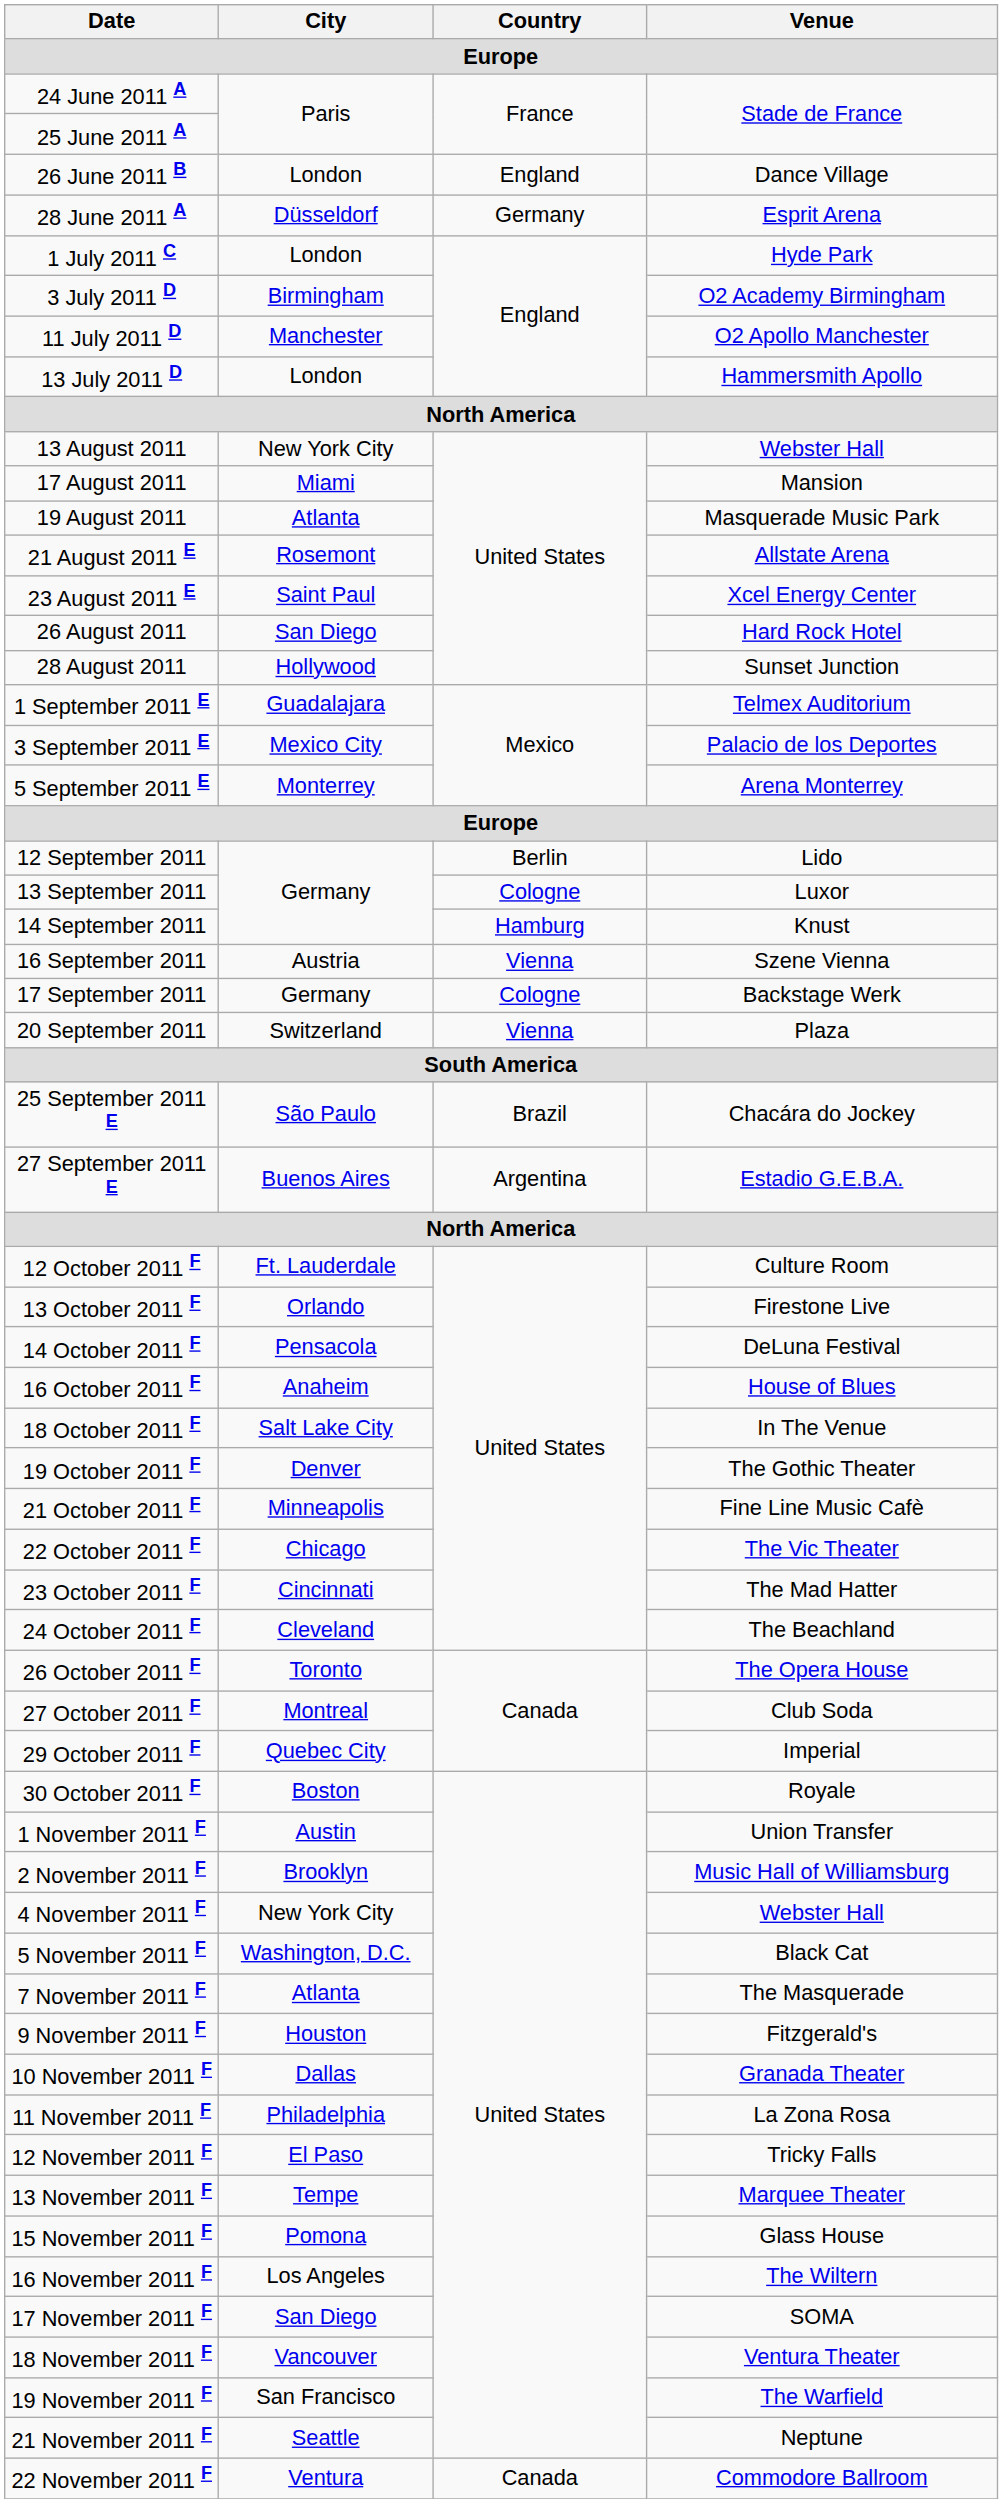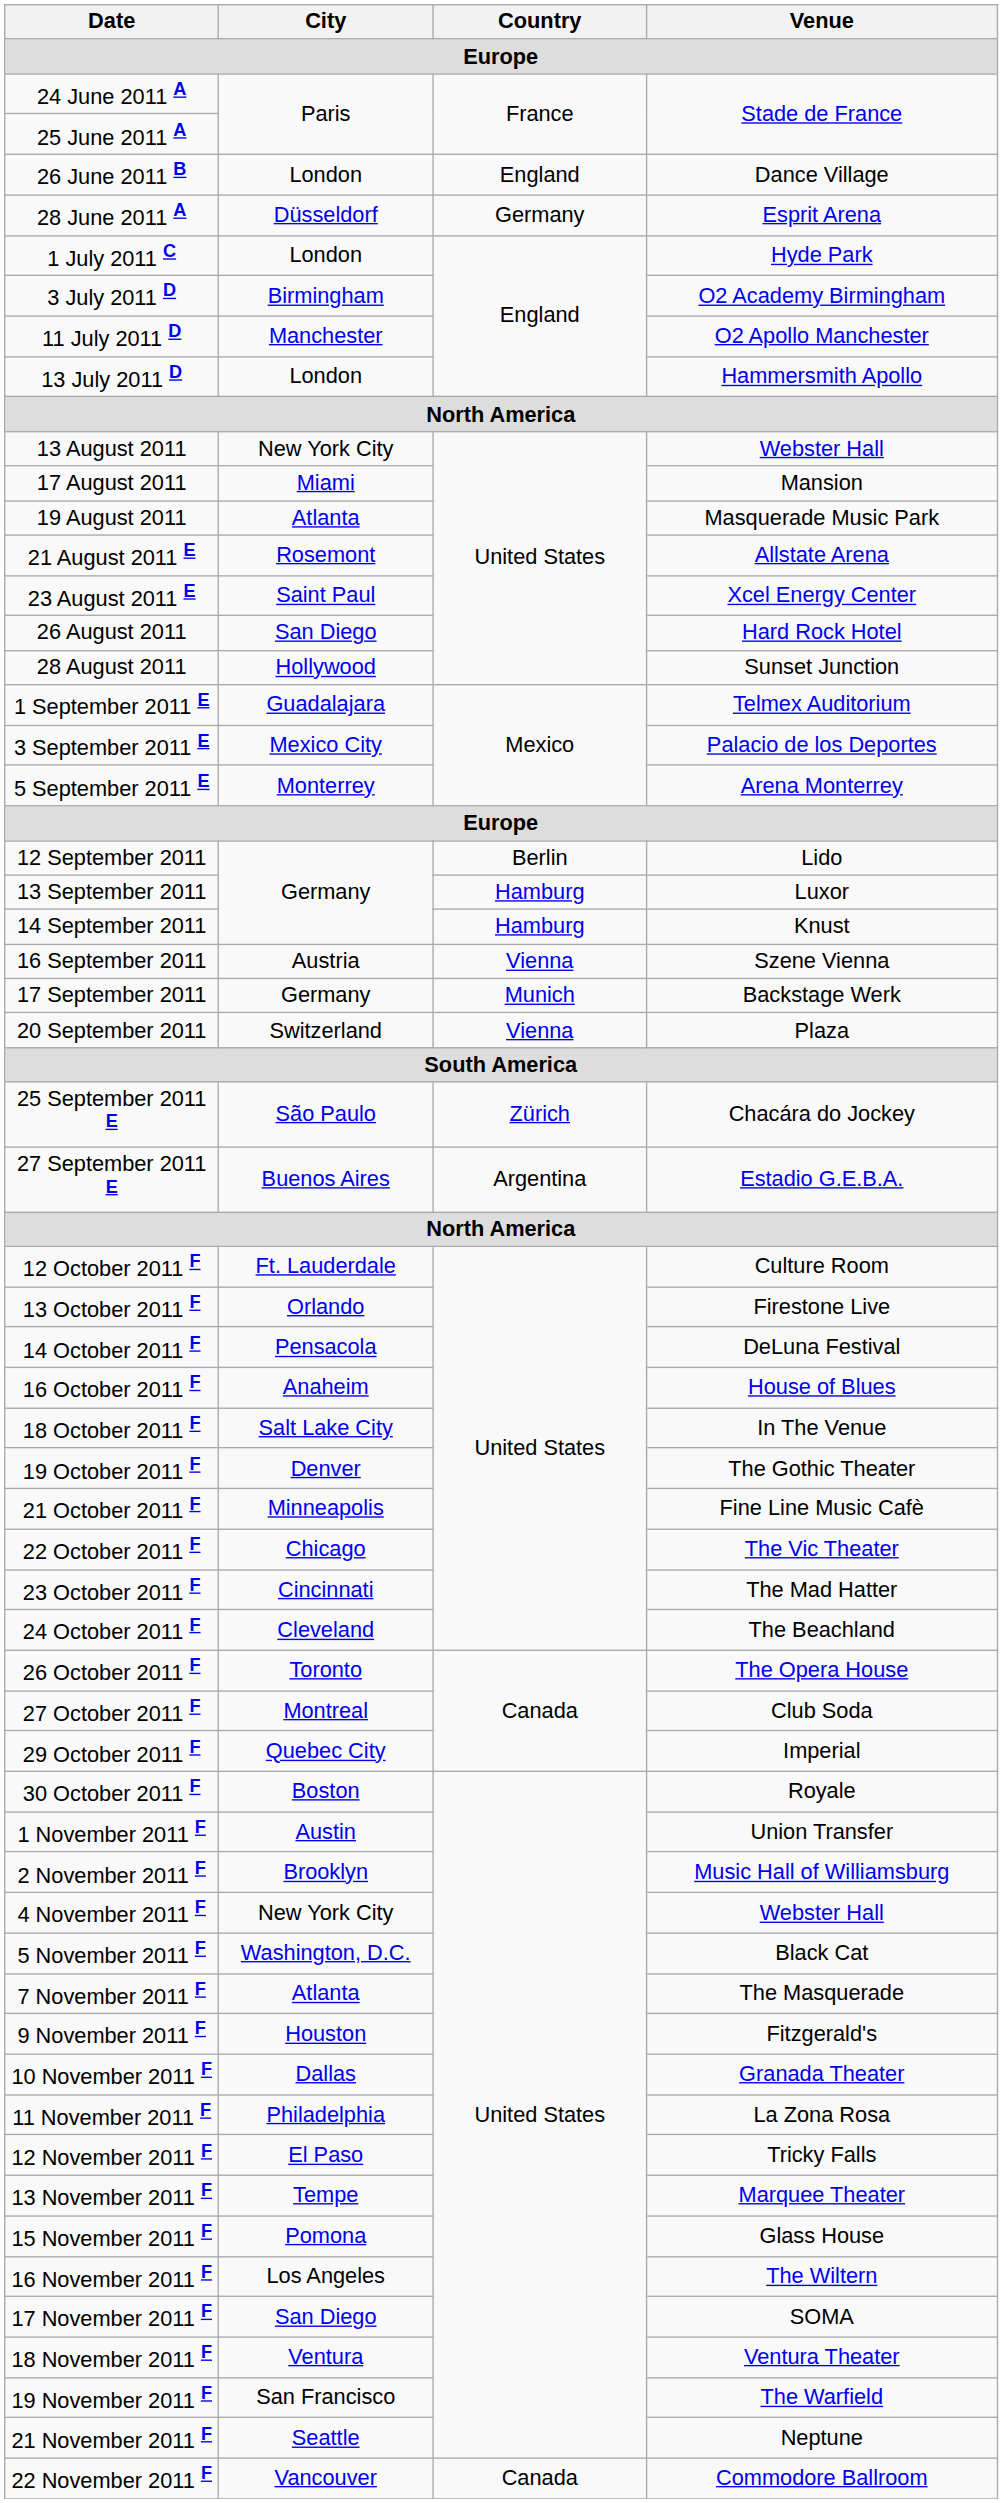 <table class="wikitable" style="text-align:center;">
 <tr bgcolor="#DDD">
 <th width="150" rowspan="1">Date</th>
 <th width="150" rowspan="1">City</th>
 <th width="150" rowspan="1">Country</th>
 <th width="250" rowspan="1">Venue</th>
 </tr>
 <tr bgcolor="#DDDDDD">
 <td colspan=7 align=center><strong>Europe</strong></td>
 </tr>
 <tr>
 <td>24 June 2011 <sup><strong><a href='#'>A</a></strong></sup></td>
 <td rowspan="2">Paris</td>
 <td rowspan="2">France</td>
 <td rowspan="2"><a href='#'>Stade de France</a></td>
 </tr>
 <tr>
 <td>25 June 2011 <sup><strong><a href='#'>A</a></strong></sup></td>
 </tr>
 <tr>
 <td>26 June 2011 <sup><strong><a href='#'>B</a></strong></sup></td>
 <td>London</td>
 <td>England</td>
 <td>Dance Village</td>
 </tr>
 <tr>
 <td>28 June 2011 <sup><strong><a href='#'>A</a></strong></sup></td>
 <td><a href='#'>Düsseldorf</a></td>
 <td>Germany</td>
 <td><a href='#'>Esprit Arena</a></td>
 </tr>
 <tr>
 <td>1 July 2011 <sup><strong><a href='#'>C</a></strong></sup></td>
 <td>London</td>
 <td rowspan="4">England</td>
 <td><a href='#'>Hyde Park</a></td>
 </tr>
 <tr>
 <td>3 July 2011 <sup><strong><a href='#'>D</a></strong></sup></td>
 <td><a href='#'>Birmingham</a></td>
 <td><a href='#'>O2 Academy Birmingham</a></td>
 </tr>
 <tr>
 <td>11 July 2011 <sup><strong><a href='#'>D</a></strong></sup></td>
 <td><a href='#'>Manchester</a></td>
 <td><a href='#'>O2 Apollo Manchester</a></td>
 </tr>
 <tr>
 <td>13 July 2011 <sup><strong><a href='#'>D</a></strong></sup></td>
 <td>London</td>
 <td><a href='#'>Hammersmith Apollo</a></td>
 </tr>
 <tr bgcolor="#DDDDDD">
 <td colspan=7 align=center><strong>North America</strong> </td>
 </tr>
 <tr>
 <td>13 August 2011</td>
 <td>New York City</td>
 <td rowspan="7">United States</td>
 <td><a href='#'>Webster Hall</a></td>
 </tr>
 <tr>
 <td>17 August 2011</td>
 <td><a href='#'>Miami</a></td>
 <td>Mansion</td>
 </tr>
 <tr>
 <td>19 August 2011</td>
 <td><a href='#'>Atlanta</a></td>
 <td>Masquerade Music Park</td>
 </tr>
 <tr>
 <td>21 August 2011 <sup><strong><a href='#'>E</a></strong></sup></td>
 <td><a href='#'>Rosemont</a></td>
 <td><a href='#'>Allstate Arena</a></td>
 </tr>
 <tr>
 <td>23 August 2011 <sup><strong><a href='#'>E</a></strong></sup></td>
 <td><a href='#'>Saint Paul</a></td>
 <td><a href='#'>Xcel Energy Center</a></td>
 </tr>
 <tr>
 <td>26 August 2011</td>
 <td><a href='#'>San Diego</a></td>
 <td><a href='#'>Hard Rock Hotel</a></td>
 </tr>
 <tr>
 <td>28 August 2011</td>
 <td><a href='#'>Hollywood</a></td>
 <td>Sunset Junction</td>
 </tr>
 <tr>
 <td>1 September 2011 <sup><strong><a href='#'>E</a></strong></sup></td>
 <td><a href='#'>Guadalajara</a></td>
 <td rowspan="3">Mexico</td>
 <td><a href='#'>Telmex Auditorium</a></td>
 </tr>
 <tr>
 <td>3 September 2011 <sup><strong><a href='#'>E</a></strong></sup></td>
 <td><a href='#'>Mexico City</a></td>
 <td><a href='#'>Palacio de los Deportes</a></td>
 </tr>
 <tr>
 <td>5 September 2011 <sup><strong><a href='#'>E</a></strong></sup></td>
 <td><a href='#'>Monterrey</a></td>
 <td><a href='#'>Arena Monterrey</a></td>
 </tr>
 <tr bgcolor="#DDD">
 <td colspan=7 align=center><strong>Europe</strong> </td>
 </tr>
 <tr>
 <td>12 September 2011</td>
 <td rowspan="3">Germany</td>
 <td>Berlin</td>
 <td>Lido</td>
 </tr>
 <tr>
 <td>13 September 2011</td>
-<td><a href='#'>Cologne</a></td>
+<td><a href='#'>Hamburg</a></td>
 <td>Luxor</td>
 </tr>
 <tr>
 <td>14 September 2011</td>
 <td><a href='#'>Hamburg</a></td>
 <td>Knust</td>
 </tr>
 <tr>
 <td>16 September 2011</td>
 <td>Austria</td>
 <td><a href='#'>Vienna</a></td>
 <td>Szene Vienna</td>
 </tr>
 <tr>
 <td>17 September 2011</td>
 <td>Germany</td>
-<td><a href='#'>Cologne</a></td>
+<td><a href='#'>Munich</a></td>
 <td>Backstage Werk</td>
 </tr>
 <tr>
 <td>20 September 2011</td>
 <td>Switzerland</td>
 <td><a href='#'>Vienna</a></td>
 <td>Plaza</td>
 </tr>
 <tr bgcolor="#DDD">
 <td colspan=7 align=center><strong>South America</strong> </td>
 </tr>
 <tr>
 <td>25 September 2011 <sup><strong><a href='#'>E</a></strong></sup></td>
 <td><a href='#'>São Paulo</a></td>
-<td>Brazil</td>
+<td><a href='#'>Zürich</a></td>
 <td>Chacára do Jockey</td>
 </tr>
 <tr>
 <td>27 September 2011 <sup><strong><a href='#'>E</a></strong></sup></td>
 <td><a href='#'>Buenos Aires</a></td>
 <td>Argentina</td>
 <td><a href='#'>Estadio G.E.B.A.</a></td>
 </tr>
 <tr bgcolor="#DDDDDD">
 <td colspan=7 align=center><strong>North America</strong> </td>
 </tr>
 <tr>
 <td>12 October 2011 <sup><strong><a href='#'>F</a></strong></sup></td>
 <td><a href='#'>Ft. Lauderdale</a></td>
 <td rowspan="10">United States</td>
 <td>Culture Room</td>
 </tr>
 <tr>
 <td>13 October 2011 <sup><strong><a href='#'>F</a></strong></sup></td>
 <td><a href='#'>Orlando</a></td>
 <td>Firestone Live</td>
 </tr>
 <tr>
 <td>14 October 2011 <sup><strong><a href='#'>F</a></strong></sup></td>
 <td><a href='#'>Pensacola</a></td>
 <td>DeLuna Festival</td>
 </tr>
 <tr>
 <td>16 October 2011 <sup><strong><a href='#'>F</a></strong></sup></td>
 <td><a href='#'>Anaheim</a></td>
 <td><a href='#'>House of Blues</a></td>
 </tr>
 <tr>
 <td>18 October 2011 <sup><strong><a href='#'>F</a></strong></sup></td>
 <td><a href='#'>Salt Lake City</a></td>
 <td>In The Venue</td>
 </tr>
 <tr>
 <td>19 October 2011 <sup><strong><a href='#'>F</a></strong></sup></td>
 <td><a href='#'>Denver</a></td>
 <td>The Gothic Theater</td>
 </tr>
 <tr>
 <td>21 October 2011 <sup><strong><a href='#'>F</a></strong></sup></td>
 <td><a href='#'>Minneapolis</a></td>
 <td>Fine Line Music Cafè</td>
 </tr>
 <tr>
 <td>22 October 2011 <sup><strong><a href='#'>F</a></strong></sup></td>
 <td><a href='#'>Chicago</a></td>
 <td><a href='#'>The Vic Theater</a></td>
 </tr>
 <tr>
 <td>23 October 2011 <sup><strong><a href='#'>F</a></strong></sup></td>
 <td><a href='#'>Cincinnati</a></td>
 <td>The Mad Hatter</td>
 </tr>
 <tr>
 <td>24 October 2011 <sup><strong><a href='#'>F</a></strong></sup></td>
 <td><a href='#'>Cleveland</a></td>
 <td>The Beachland</td>
 </tr>
 <tr>
 <td>26 October 2011 <sup><strong><a href='#'>F</a></strong></sup></td>
 <td><a href='#'>Toronto</a></td>
 <td rowspan="3">Canada</td>
 <td><a href='#'>The Opera House</a></td>
 </tr>
 <tr>
 <td>27 October 2011 <sup><strong><a href='#'>F</a></strong></sup></td>
 <td><a href='#'>Montreal</a></td>
 <td>Club Soda</td>
 </tr>
 <tr>
 <td>29 October 2011 <sup><strong><a href='#'>F</a></strong></sup></td>
 <td><a href='#'>Quebec City</a></td>
 <td>Imperial</td>
 </tr>
 <tr>
 <td>30 October 2011 <sup><strong><a href='#'>F</a></strong></sup></td>
 <td><a href='#'>Boston</a></td>
 <td rowspan="17">United States</td>
 <td>Royale</td>
 </tr>
 <tr>
 <td>1 November 2011 <sup><strong><a href='#'>F</a></strong></sup></td>
 <td><a href='#'>Austin</a></td>
 <td>Union Transfer</td>
 </tr>
 <tr>
 <td>2 November 2011 <sup><strong><a href='#'>F</a></strong></sup></td>
 <td><a href='#'>Brooklyn</a></td>
 <td><a href='#'>Music Hall of Williamsburg</a></td>
 </tr>
 <tr>
 <td>4 November 2011 <sup><strong><a href='#'>F</a></strong></sup></td>
 <td>New York City</td>
 <td><a href='#'>Webster Hall</a></td>
 </tr>
 <tr>
 <td>5 November 2011 <sup><strong><a href='#'>F</a></strong></sup></td>
 <td><a href='#'>Washington, D.C.</a></td>
 <td>Black Cat</td>
 </tr>
 <tr>
 <td>7 November 2011 <sup><strong><a href='#'>F</a></strong></sup></td>
 <td><a href='#'>Atlanta</a></td>
 <td>The Masquerade</td>
 </tr>
 <tr>
 <td>9 November 2011 <sup><strong><a href='#'>F</a></strong></sup></td>
 <td><a href='#'>Houston</a></td>
 <td>Fitzgerald's</td>
 </tr>
 <tr>
 <td>10 November 2011 <sup><strong><a href='#'>F</a></strong></sup></td>
 <td><a href='#'>Dallas</a></td>
 <td><a href='#'>Granada Theater</a></td>
 </tr>
 <tr>
 <td>11 November 2011 <sup><strong><a href='#'>F</a></strong></sup></td>
 <td><a href='#'>Philadelphia</a></td>
 <td>La Zona Rosa</td>
 </tr>
 <tr>
 <td>12 November 2011 <sup><strong><a href='#'>F</a></strong></sup></td>
 <td><a href='#'>El Paso</a></td>
 <td>Tricky Falls</td>
 </tr>
 <tr>
 <td>13 November 2011 <sup><strong><a href='#'>F</a></strong></sup></td>
 <td><a href='#'>Tempe</a></td>
 <td><a href='#'>Marquee Theater</a></td>
 </tr>
 <tr>
 <td>15 November 2011 <sup><strong><a href='#'>F</a></strong></sup></td>
 <td><a href='#'>Pomona</a></td>
 <td>Glass House</td>
 </tr>
 <tr>
 <td>16 November 2011 <sup><strong><a href='#'>F</a></strong></sup></td>
 <td>Los Angeles</td>
 <td><a href='#'>The Wiltern</a></td>
 </tr>
 <tr>
 <td>17 November 2011 <sup><strong><a href='#'>F</a></strong></sup></td>
 <td><a href='#'>San Diego</a></td>
 <td>SOMA</td>
 </tr>
 <tr>
 <td>18 November 2011 <sup><strong><a href='#'>F</a></strong></sup></td>
-<td><a href='#'>Vancouver</a></td>
+<td><a href='#'>Ventura</a></td>
 <td><a href='#'>Ventura Theater</a></td>
 </tr>
 <tr>
 <td>19 November 2011 <sup><strong><a href='#'>F</a></strong></sup></td>
 <td>San Francisco</td>
 <td><a href='#'>The Warfield</a></td>
 </tr>
 <tr>
 <td>21 November 2011 <sup><strong><a href='#'>F</a></strong></sup></td>
 <td><a href='#'>Seattle</a></td>
 <td>Neptune</td>
 </tr>
 <tr>
 <td>22 November 2011 <sup><strong><a href='#'>F</a></strong></sup></td>
-<td><a href='#'>Ventura</a></td>
+<td><a href='#'>Vancouver</a></td>
 <td>Canada</td>
 <td><a href='#'>Commodore Ballroom</a></td>
 </tr>
 </table>
